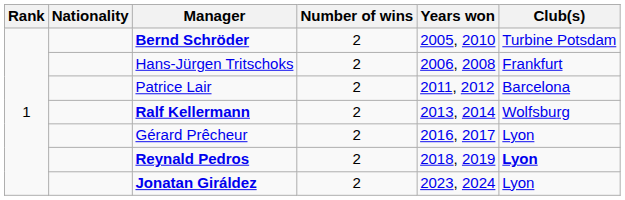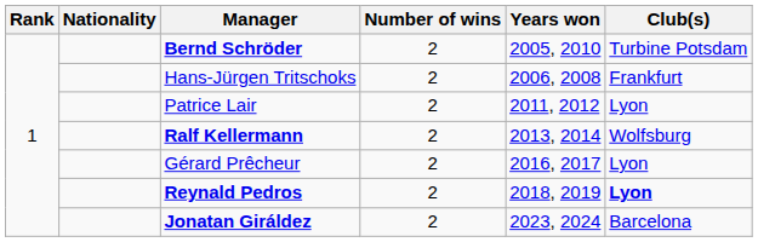 <table class="wikitable" style="text-align:center;">
 <tr>
 <th>Rank</th>
 <th>Nationality</th>
 <th>Manager</th>
 <th>Number of wins</th>
 <th>Years won</th>
 <th>Club(s)</th>
 </tr>
 <tr>
 <td rowspan=7>1</td>
 <td></td>
 <td align=left><strong><a href='#'>Bernd Schröder</a></strong></td>
 <td>2</td>
 <td style="text-align:left;"><a href='#'>2005</a>, <a href='#'>2010</a></td>
 <td align=left><a href='#'>Turbine Potsdam</a></td>
 </tr>
 <tr>
 <td></td>
 <td align=left><a href='#'>Hans-Jürgen Tritschoks</a></td>
 <td>2</td>
 <td style="text-align:left;"><a href='#'>2006</a>, <a href='#'>2008</a></td>
 <td align=left><a href='#'>Frankfurt</a></td>
 </tr>
 <tr>
 <td></td>
 <td align=left><a href='#'>Patrice Lair</a></td>
 <td>2</td>
 <td style="text-align:left;"><a href='#'>2011</a>, <a href='#'>2012</a></td>
-<td align=left><a href='#'>Barcelona</a></td>
+<td align=left><a href='#'>Lyon</a></td>
 </tr>
 <tr>
 <td></td>
 <td align=left><strong><a href='#'>Ralf Kellermann</a></strong></td>
 <td>2</td>
 <td style="text-align:left;"><a href='#'>2013</a>, <a href='#'>2014</a></td>
 <td align=left><a href='#'>Wolfsburg</a></td>
 </tr>
 <tr>
 <td></td>
 <td align=left><a href='#'>Gérard Prêcheur</a></td>
 <td>2</td>
 <td style="text-align:left;"><a href='#'>2016</a>, <a href='#'>2017</a></td>
 <td align=left><a href='#'>Lyon</a></td>
 </tr>
 <tr>
 <td></td>
 <td align=left><strong><a href='#'>Reynald Pedros</a></strong></td>
 <td>2</td>
 <td style="text-align:left;"><a href='#'>2018</a>, <a href='#'>2019</a></td>
 <td align=left><strong><a href='#'>Lyon</a></strong></td>
 </tr>
 <tr>
 <td></td>
 <td align=left><strong><a href='#'>Jonatan Giráldez</a></strong></td>
 <td>2</td>
 <td style="text-align:left;"><a href='#'>2023</a>, <a href='#'>2024</a></td>
-<td align=left><a href='#'>Lyon</a></td>
+<td align=left><a href='#'>Barcelona</a></td>
 </tr>
 </table>
